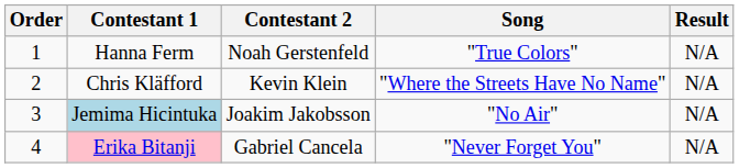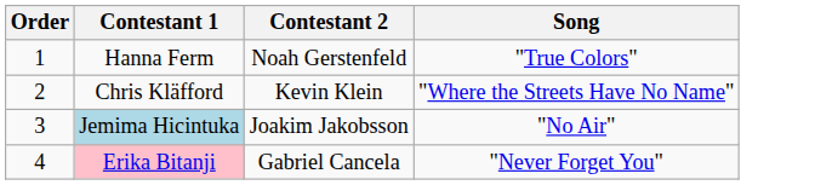 <table class="wikitable plainrowheaders" style="text-align:center;">
 <tr>
 <th scope="col">Order</th>
 <th scope="col">Contestant 1</th>
 <th scope="col">Contestant 2</th>
 <th scope="col">Song</th>
-<th scope="col">Result</th>
 </tr>
 <tr>
 <td>1</td>
 <td scope="row">Hanna Ferm</td>
 <td>Noah Gerstenfeld</td>
 <td>"<a href='#'>True Colors</a>"</td>
-<td>N/A</td>
 </tr>
 <tr>
 <td>2</td>
 <td scope="row">Chris Kläfford</td>
 <td>Kevin Klein</td>
 <td>"<a href='#'>Where the Streets Have No Name</a>"</td>
-<td>N/A</td>
 </tr>
 <tr>
 <td>3</td>
 <td scope="row" bgcolor=lightblue>Jemima Hicintuka</td>
 <td>Joakim Jakobsson</td>
 <td>"<a href='#'>No Air</a>"</td>
-<td>N/A</td>
 </tr>
 <tr>
 <td>4</td>
 <td scope="row" bgcolor=pink><a href='#'>Erika Bitanji</a></td>
 <td>Gabriel Cancela</td>
 <td>"<a href='#'>Never Forget You</a>"</td>
-<td>N/A</td>
 </tr>
 </table>
